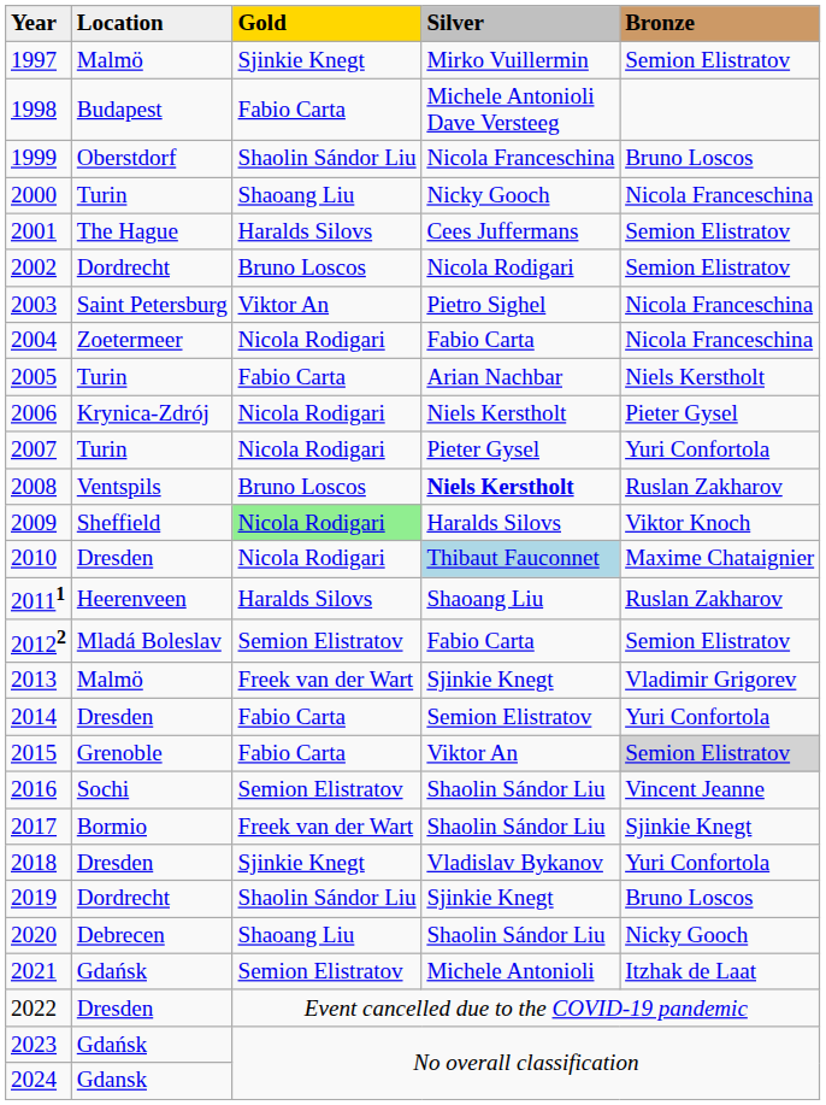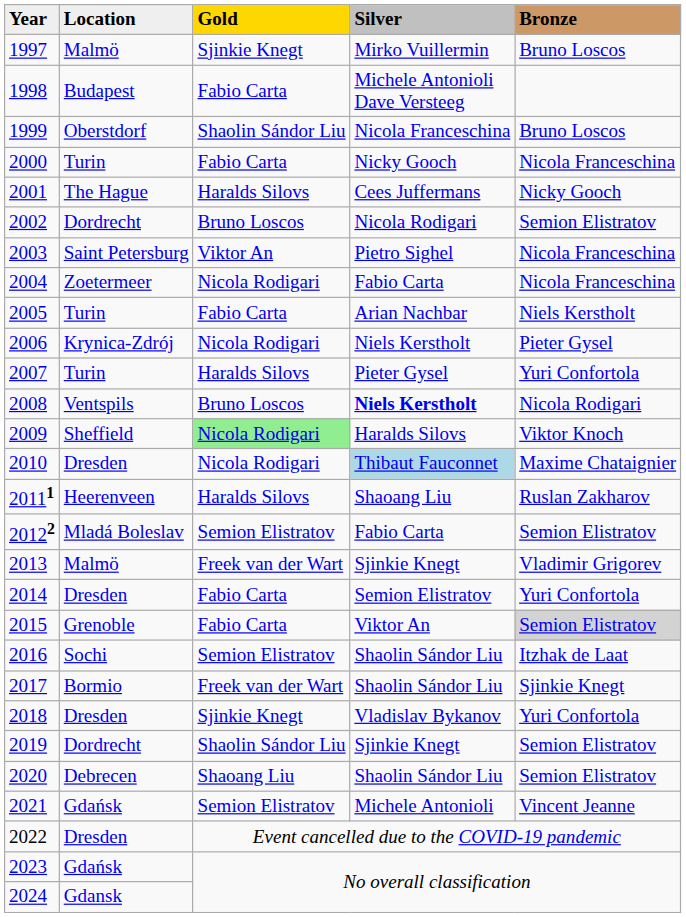 <table class="wikitable">
 <tr align="left" bgcolor="#efefef">
 <td><strong>Year</strong></td>
 <td><strong>Location</strong></td>
 <td bgcolor=gold><strong>Gold</strong></td>
 <td bgcolor=silver><strong>Silver</strong></td>
 <td bgcolor=cc9966><strong>Bronze</strong></td>
 </tr>
 <tr>
 <td><a href='#'>1997</a></td>
 <td> <a href='#'>Malmö</a></td>
 <td> <a href='#'>Sjinkie Knegt</a></td>
 <td> <a href='#'>Mirko Vuillermin</a></td>
-<td> <a href='#'>Semion Elistratov</a></td>
+<td> <a href='#'>Bruno Loscos</a></td>
 </tr>
 <tr>
 <td><a href='#'>1998</a></td>
 <td> <a href='#'>Budapest</a></td>
 <td> <a href='#'>Fabio Carta</a></td>
 <td> <a href='#'>Michele Antonioli</a> <br>  <a href='#'>Dave Versteeg</a></td>
 <td></td>
 </tr>
 <tr>
 <td><a href='#'>1999</a></td>
 <td> <a href='#'>Oberstdorf</a></td>
 <td> <a href='#'>Shaolin Sándor Liu</a></td>
 <td> <a href='#'>Nicola Franceschina</a></td>
 <td> <a href='#'>Bruno Loscos</a></td>
 </tr>
 <tr>
 <td><a href='#'>2000</a></td>
 <td> <a href='#'>Turin</a></td>
-<td> <a href='#'>Shaoang Liu</a></td>
+<td> <a href='#'>Fabio Carta</a></td>
 <td> <a href='#'>Nicky Gooch</a></td>
 <td> <a href='#'>Nicola Franceschina</a></td>
 </tr>
 <tr>
 <td><a href='#'>2001</a></td>
 <td> <a href='#'>The Hague</a></td>
 <td> <a href='#'>Haralds Silovs</a></td>
 <td> <a href='#'>Cees Juffermans</a></td>
-<td> <a href='#'>Semion Elistratov</a></td>
+<td> <a href='#'>Nicky Gooch</a></td>
 </tr>
 <tr>
 <td><a href='#'>2002</a></td>
 <td> <a href='#'>Dordrecht</a></td>
 <td> <a href='#'>Bruno Loscos</a></td>
 <td> <a href='#'>Nicola Rodigari</a></td>
 <td> <a href='#'>Semion Elistratov</a></td>
 </tr>
 <tr>
 <td><a href='#'>2003</a></td>
 <td> <a href='#'>Saint Petersburg</a></td>
 <td> <a href='#'>Viktor An</a></td>
 <td> <a href='#'>Pietro Sighel</a></td>
 <td> <a href='#'>Nicola Franceschina</a></td>
 </tr>
 <tr>
 <td><a href='#'>2004</a></td>
 <td> <a href='#'>Zoetermeer</a></td>
 <td> <a href='#'>Nicola Rodigari</a></td>
 <td> <a href='#'>Fabio Carta</a></td>
 <td> <a href='#'>Nicola Franceschina</a></td>
 </tr>
 <tr>
 <td><a href='#'>2005</a></td>
 <td> <a href='#'>Turin</a></td>
 <td> <a href='#'>Fabio Carta</a></td>
 <td> <a href='#'>Arian Nachbar</a></td>
 <td> <a href='#'>Niels Kerstholt</a></td>
 </tr>
 <tr>
 <td><a href='#'>2006</a></td>
 <td> <a href='#'>Krynica-Zdrój</a></td>
 <td> <a href='#'>Nicola Rodigari</a></td>
 <td> <a href='#'>Niels Kerstholt</a></td>
 <td> <a href='#'>Pieter Gysel</a></td>
 </tr>
 <tr>
 <td><a href='#'>2007</a></td>
 <td> <a href='#'>Turin</a></td>
-<td> <a href='#'>Nicola Rodigari</a></td>
+<td> <a href='#'>Haralds Silovs</a></td>
 <td> <a href='#'>Pieter Gysel</a></td>
 <td> <a href='#'>Yuri Confortola</a></td>
 </tr>
 <tr>
 <td><a href='#'>2008</a></td>
 <td> <a href='#'>Ventspils</a></td>
 <td> <a href='#'>Bruno Loscos</a></td>
 <td><strong> <a href='#'>Niels Kerstholt</a></strong></td>
-<td> <a href='#'>Ruslan Zakharov</a></td>
+<td> <a href='#'>Nicola Rodigari</a></td>
 </tr>
 <tr>
 <td><a href='#'>2009</a></td>
 <td> <a href='#'>Sheffield</a></td>
 <td style="background: lightgreen;"> <a href='#'>Nicola Rodigari</a></td>
 <td> <a href='#'>Haralds Silovs</a></td>
 <td> <a href='#'>Viktor Knoch</a></td>
 </tr>
 <tr>
 <td><a href='#'>2010</a></td>
 <td> <a href='#'>Dresden</a></td>
 <td> <a href='#'>Nicola Rodigari</a></td>
 <td style="background: lightblue;"> <a href='#'>Thibaut Fauconnet</a></td>
 <td> <a href='#'>Maxime Chataignier</a></td>
 </tr>
 <tr>
 <td><a href='#'>2011</a><sup><strong>1</strong></sup></td>
 <td> <a href='#'>Heerenveen</a></td>
 <td> <a href='#'>Haralds Silovs</a></td>
 <td> <a href='#'>Shaoang Liu</a></td>
 <td> <a href='#'>Ruslan Zakharov</a></td>
 </tr>
 <tr>
 <td><a href='#'>2012</a><sup><strong>2</strong></sup></td>
 <td> <a href='#'>Mladá Boleslav</a></td>
 <td> <a href='#'>Semion Elistratov</a></td>
 <td> <a href='#'>Fabio Carta</a></td>
 <td> <a href='#'>Semion Elistratov</a></td>
 </tr>
 <tr>
 <td><a href='#'>2013</a></td>
 <td> <a href='#'>Malmö</a></td>
 <td> <a href='#'>Freek van der Wart</a></td>
 <td> <a href='#'>Sjinkie Knegt</a></td>
 <td> <a href='#'>Vladimir Grigorev</a></td>
 </tr>
 <tr>
 <td><a href='#'>2014</a></td>
 <td> <a href='#'>Dresden</a></td>
 <td> <a href='#'>Fabio Carta</a></td>
 <td> <a href='#'>Semion Elistratov</a></td>
 <td> <a href='#'>Yuri Confortola</a></td>
 </tr>
 <tr>
 <td><a href='#'>2015</a></td>
 <td> <a href='#'>Grenoble</a></td>
 <td> <a href='#'>Fabio Carta</a></td>
 <td> <a href='#'>Viktor An</a></td>
 <td style="background: lightgrey;"> <a href='#'>Semion Elistratov</a></td>
 </tr>
 <tr>
 <td><a href='#'>2016</a></td>
 <td> <a href='#'>Sochi</a></td>
 <td> <a href='#'>Semion Elistratov</a></td>
 <td> <a href='#'>Shaolin Sándor Liu</a></td>
-<td> <a href='#'>Vincent Jeanne</a></td>
+<td> <a href='#'>Itzhak de Laat</a></td>
 </tr>
 <tr>
 <td><a href='#'>2017</a></td>
 <td> <a href='#'>Bormio</a></td>
 <td> <a href='#'>Freek van der Wart</a></td>
 <td> <a href='#'>Shaolin Sándor Liu</a></td>
 <td> <a href='#'>Sjinkie Knegt</a></td>
 </tr>
 <tr>
 <td><a href='#'>2018</a></td>
 <td> <a href='#'>Dresden</a></td>
 <td> <a href='#'>Sjinkie Knegt</a></td>
 <td> <a href='#'>Vladislav Bykanov</a></td>
 <td> <a href='#'>Yuri Confortola</a></td>
 </tr>
 <tr>
 <td><a href='#'>2019</a></td>
 <td> <a href='#'>Dordrecht</a></td>
 <td> <a href='#'>Shaolin Sándor Liu</a></td>
 <td> <a href='#'>Sjinkie Knegt</a></td>
-<td> <a href='#'>Bruno Loscos</a></td>
+<td> <a href='#'>Semion Elistratov</a></td>
 </tr>
 <tr>
 <td><a href='#'>2020</a></td>
 <td> <a href='#'>Debrecen</a></td>
 <td> <a href='#'>Shaoang Liu</a></td>
 <td> <a href='#'>Shaolin Sándor Liu</a></td>
-<td> <a href='#'>Nicky Gooch</a></td>
+<td> <a href='#'>Semion Elistratov</a></td>
 </tr>
 <tr>
 <td><a href='#'>2021</a></td>
 <td> <a href='#'>Gdańsk</a></td>
 <td> <a href='#'>Semion Elistratov</a></td>
 <td> <a href='#'>Michele Antonioli</a></td>
-<td> <a href='#'>Itzhak de Laat</a></td>
+<td> <a href='#'>Vincent Jeanne</a></td>
 </tr>
 <tr>
 <td>2022</td>
 <td> <a href='#'>Dresden</a></td>
 <td colspan=3 align=center><em>Event cancelled due to the <a href='#'>COVID-19 pandemic</a></em></td>
 </tr>
 <tr>
 <td><a href='#'>2023</a></td>
 <td> <a href='#'>Gdańsk</a></td>
 <td colspan="3" rowspan="2" align="center"><em>No overall classification</em></td>
 </tr>
 <tr>
 <td><a href='#'>2024</a></td>
 <td> <a href='#'>Gdansk</a></td>
 </tr>
 </table>
